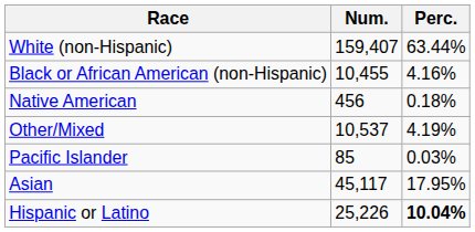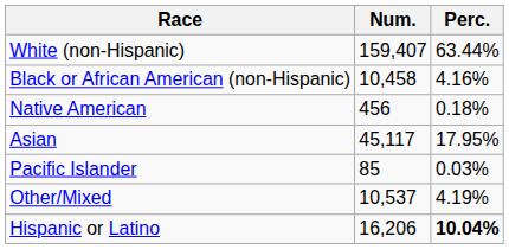 <table class="wikitable">
 <tr>
 <th>Race</th>
 <th>Num.</th>
 <th>Perc.</th>
 </tr>
 <tr>
 <td><a href='#'>White</a> (non-Hispanic)</td>
 <td>159,407</td>
 <td>63.44%</td>
 </tr>
 <tr>
 <td><a href='#'>Black or African American</a> (non-Hispanic)</td>
-<td>10,455</td>
+<td>10,458</td>
 <td>4.16%</td>
 </tr>
 <tr>
 <td><a href='#'>Native American</a></td>
 <td>456</td>
 <td>0.18%</td>
 </tr>
 <tr>
-<td><a href='#'>Other/Mixed</a></td>
-<td>10,537</td>
-<td>4.19%</td>
+<td><a href='#'>Asian</a></td>
+<td>45,117</td>
+<td>17.95%</td>
 </tr>
 <tr>
 <td><a href='#'>Pacific Islander</a></td>
 <td>85</td>
 <td>0.03%</td>
 </tr>
 <tr>
-<td><a href='#'>Asian</a></td>
-<td>45,117</td>
-<td>17.95%</td>
+<td><a href='#'>Other/Mixed</a></td>
+<td>10,537</td>
+<td>4.19%</td>
 </tr>
 <tr>
 <td><a href='#'>Hispanic</a> or <a href='#'>Latino</a></td>
-<td>25,226</td>
+<td>16,206</td>
 <td><strong>10.04%</strong></td>
 </tr>
 </table>
